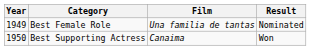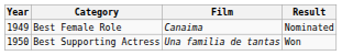 <table class="wikitable">
 <tr>
 <th><strong>Year</strong></th>
 <th><strong>Category</strong></th>
 <th><strong>Film</strong></th>
 <th><strong>Result</strong></th>
 </tr>
 <tr>
 <td>1949</td>
 <td>Best Female Role</td>
-<td><em>Una familia de tantas</em></td>
+<td><em>Canaima</em></td>
 <td>Nominated</td>
 </tr>
 <tr>
 <td>1950</td>
 <td>Best Supporting Actress</td>
-<td><em>Canaima</em></td>
+<td><em>Una familia de tantas</em></td>
 <td>Won</td>
 </tr>
 </table>
